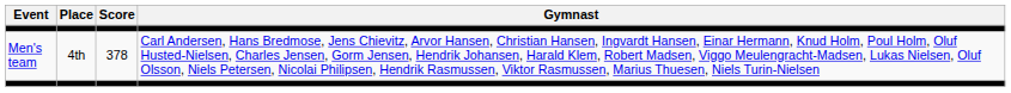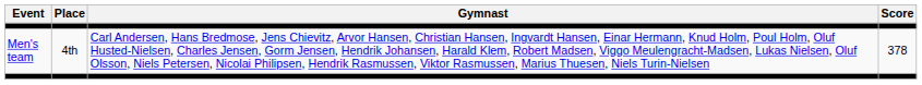 <table class=wikitable>
 <tr>
 <th>Event</th>
 <th>Place</th>
+<th>Gymnast</th>
 <th>Score</th>
-<th>Gymnast</th>
 </tr>
 <tr bgcolor=black>
 <td></td>
 <td></td>
 <td></td>
 <td></td>
 </tr>
 <tr align=center>
 <td align=left><a href='#'>Men's team</a></td>
 <td>4th</td>
+<td align=left><a href='#'>Carl Andersen</a>, <a href='#'>Hans Bredmose</a>, <a href='#'>Jens Chievitz</a>, <a href='#'>Arvor Hansen</a>, <a href='#'>Christian Hansen</a>, <a href='#'>Ingvardt Hansen</a>, <a href='#'>Einar Hermann</a>, <a href='#'>Knud Holm</a>, <a href='#'>Poul Holm</a>, <a href='#'>Oluf Husted-Nielsen</a>, <a href='#'>Charles Jensen</a>, <a href='#'>Gorm Jensen</a>, <a href='#'>Hendrik Johansen</a>, <a href='#'>Harald Klem</a>, <a href='#'>Robert Madsen</a>, <a href='#'>Viggo Meulengracht-Madsen</a>, <a href='#'>Lukas Nielsen</a>, <a href='#'>Oluf Olsson</a>, <a href='#'>Niels Petersen</a>, <a href='#'>Nicolai Philipsen</a>, <a href='#'>Hendrik Rasmussen</a>, <a href='#'>Viktor Rasmussen</a>, <a href='#'>Marius Thuesen</a>, <a href='#'>Niels Turin-Nielsen</a></td>
 <td>378</td>
-<td align=left><a href='#'>Carl Andersen</a>, <a href='#'>Hans Bredmose</a>, <a href='#'>Jens Chievitz</a>, <a href='#'>Arvor Hansen</a>, <a href='#'>Christian Hansen</a>, <a href='#'>Ingvardt Hansen</a>, <a href='#'>Einar Hermann</a>, <a href='#'>Knud Holm</a>, <a href='#'>Poul Holm</a>, <a href='#'>Oluf Husted-Nielsen</a>, <a href='#'>Charles Jensen</a>, <a href='#'>Gorm Jensen</a>, <a href='#'>Hendrik Johansen</a>, <a href='#'>Harald Klem</a>, <a href='#'>Robert Madsen</a>, <a href='#'>Viggo Meulengracht-Madsen</a>, <a href='#'>Lukas Nielsen</a>, <a href='#'>Oluf Olsson</a>, <a href='#'>Niels Petersen</a>, <a href='#'>Nicolai Philipsen</a>, <a href='#'>Hendrik Rasmussen</a>, <a href='#'>Viktor Rasmussen</a>, <a href='#'>Marius Thuesen</a>, <a href='#'>Niels Turin-Nielsen</a></td>
 </tr>
 <tr bgcolor=black>
 <td></td>
 <td></td>
 <td></td>
 <td></td>
 </tr>
 </table>
